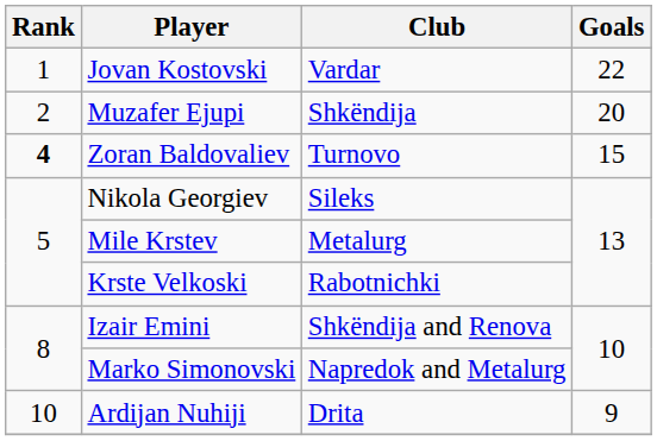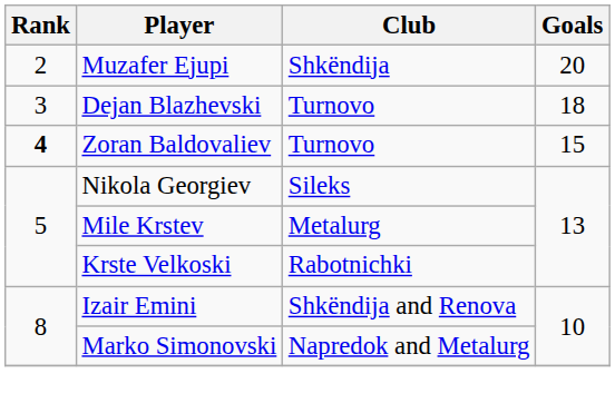 <table class="wikitable" style="text-align:center">
 <tr>
 <th>Rank</th>
 <th>Player</th>
 <th>Club</th>
 <th>Goals</th>
 </tr>
 <tr>
-<td>1</td>
-<td align="left"> <a href='#'>Jovan Kostovski</a></td>
-<td align="left"><a href='#'>Vardar</a></td>
-<td>22</td>
-</tr>
-<tr>
 <td>2</td>
 <td align="left"> <a href='#'>Muzafer Ejupi</a></td>
 <td align="left"><a href='#'>Shkëndija</a></td>
 <td>20</td>
+</tr>
+<tr>
+<td>3</td>
+<td align="left"> <a href='#'>Dejan Blazhevski</a></td>
+<td align="left"><a href='#'>Turnovo</a></td>
+<td>18</td>
 </tr>
 <tr>
 <td><strong>4</strong></td>
 <td align="left"> <a href='#'>Zoran Baldovaliev</a></td>
 <td align="left"><a href='#'>Turnovo</a></td>
 <td>15</td>
 </tr>
 <tr>
 <td rowspan="3">5</td>
 <td align="left"> Nikola Georgiev</td>
 <td align="left"><a href='#'>Sileks</a></td>
 <td rowspan="3">13</td>
 </tr>
 <tr>
 <td align="left"> <a href='#'>Mile Krstev</a></td>
 <td align="left"><a href='#'>Metalurg</a></td>
 </tr>
 <tr>
 <td align="left"> <a href='#'>Krste Velkoski</a></td>
 <td align="left"><a href='#'>Rabotnichki</a></td>
 </tr>
 <tr>
 <td rowspan="2">8</td>
 <td align="left"> <a href='#'>Izair Emini</a></td>
 <td align="left"><a href='#'>Shkëndija</a> and <a href='#'>Renova</a></td>
 <td rowspan="2">10</td>
 </tr>
 <tr>
 <td align="left"> <a href='#'>Marko Simonovski</a></td>
 <td align="left"><a href='#'>Napredok</a> and <a href='#'>Metalurg</a></td>
 </tr>
 <tr>
-<td>10</td>
-<td align="left"> <a href='#'>Ardijan Nuhiji</a></td>
-<td align="left"><a href='#'>Drita</a></td>
-<td>9</td>
-</tr>
-<tr>
 </tr>
 </table>
